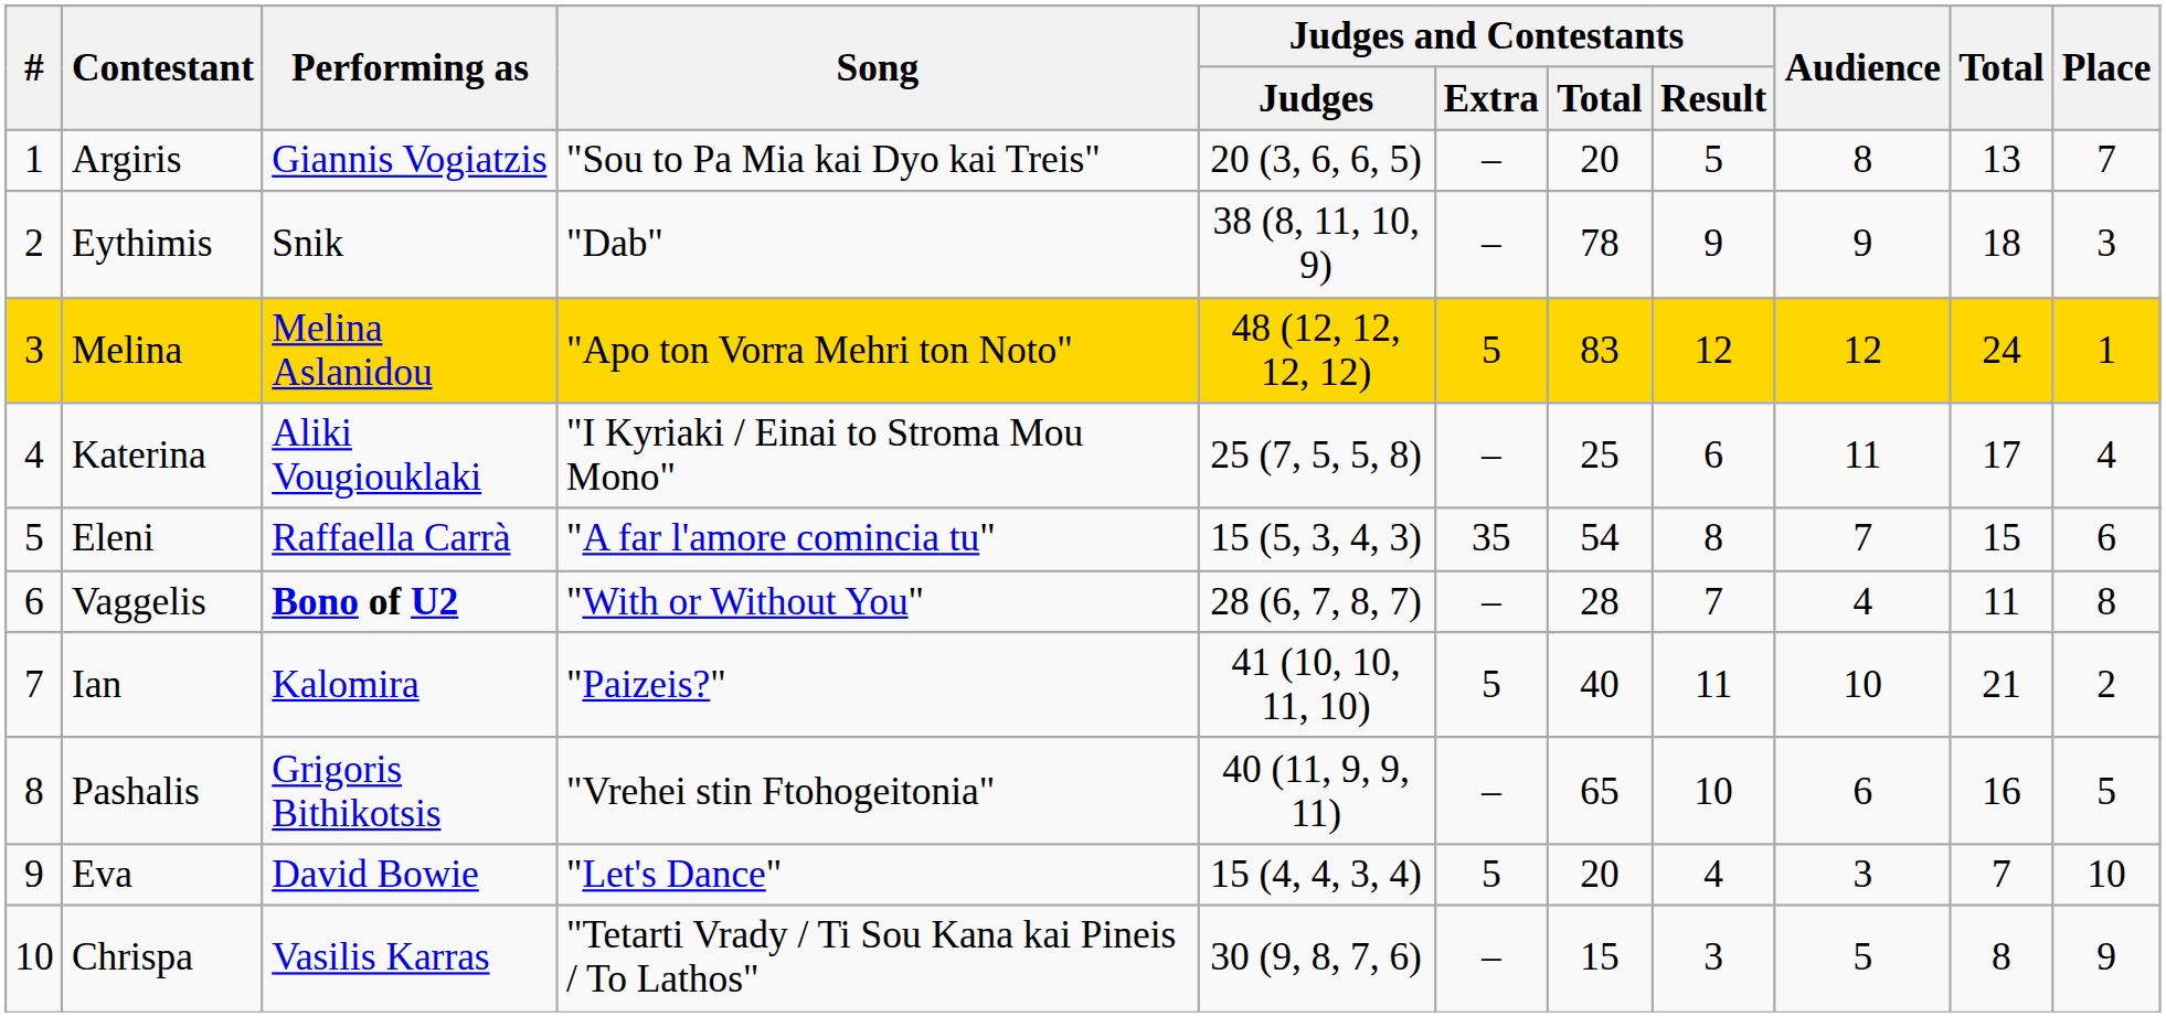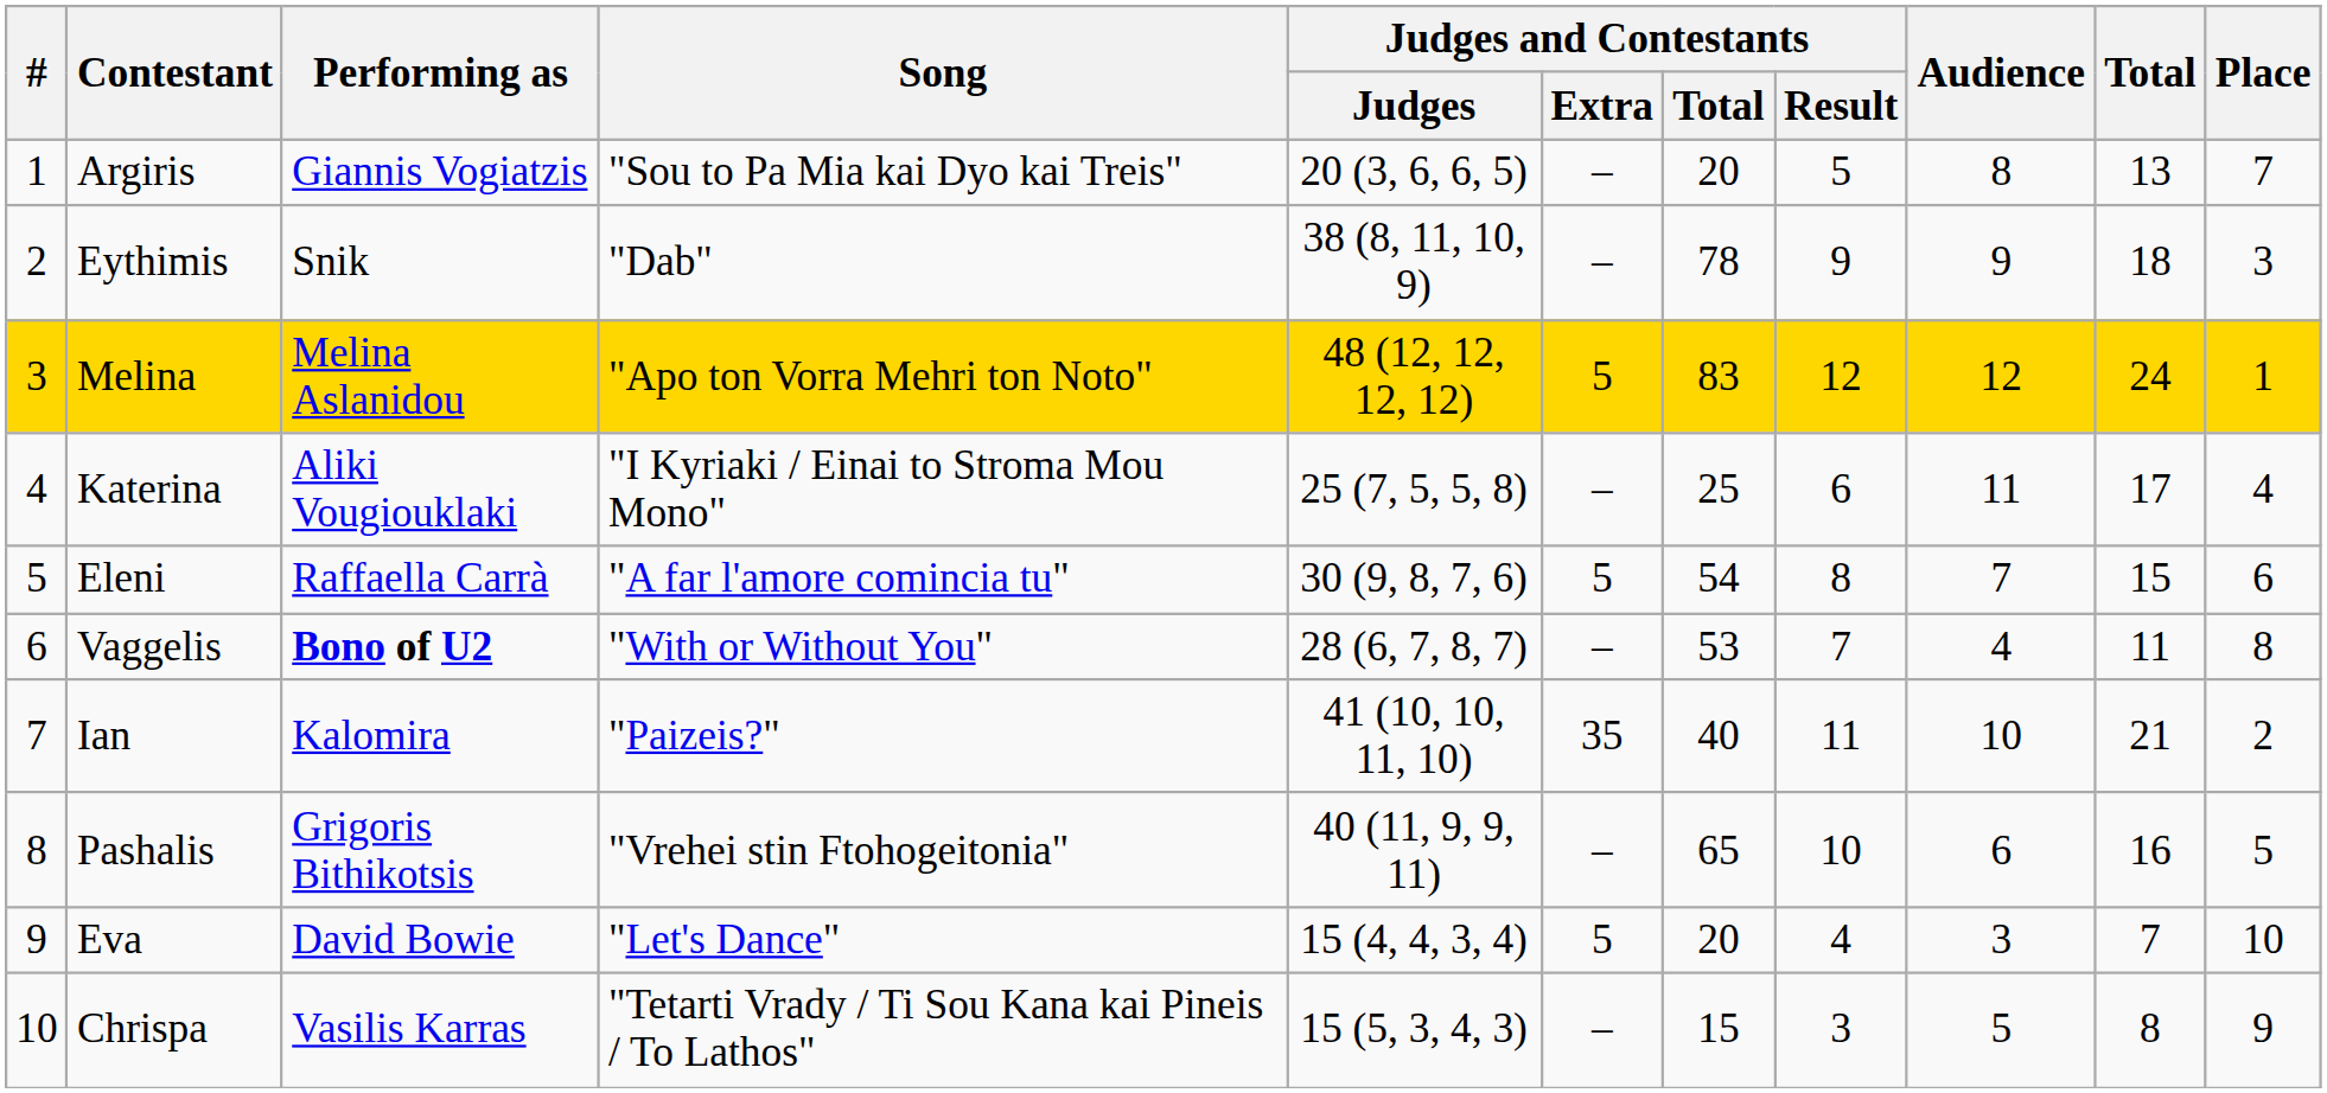 <table class="sortable wikitable" style="text-align:center;" width="100%">
 <tr>
 <th rowspan="2">#</th>
 <th rowspan="2">Contestant</th>
 <th rowspan="2">Performing as</th>
 <th rowspan="2">Song</th>
 <th colspan="4">Judges and Contestants</th>
 <th rowspan="2">Audience</th>
 <th rowspan="2">Total</th>
 <th rowspan="2">Place</th>
 </tr>
 <tr>
 <th width="11%">Judges</th>
 <th>Extra</th>
 <th>Total</th>
 <th>Result</th>
 </tr>
 <tr>
 <td>1</td>
 <td align="left">Argiris</td>
 <td align="left"><a href='#'>Giannis Vogiatzis</a></td>
 <td align="left">"Sou to Pa Mia kai Dyo kai Treis"</td>
 <td>20 (3, 6, 6, 5)</td>
 <td>–</td>
 <td>20</td>
 <td>5</td>
 <td>8</td>
 <td>13</td>
 <td>7</td>
 </tr>
 <tr>
 <td>2</td>
 <td align="left">Eythimis</td>
 <td align="left">Snik</td>
 <td align="left">"Dab"</td>
 <td>38 (8, 11, 10, 9)</td>
 <td>–</td>
 <td>78</td>
 <td>9</td>
 <td>9</td>
 <td>18</td>
 <td>3</td>
 </tr>
 <tr bgcolor="gold">
 <td>3</td>
 <td align="left">Melina</td>
 <td align="left"><a href='#'>Melina Aslanidou</a></td>
 <td align="left">"Apo ton Vorra Mehri ton Noto"</td>
 <td>48 (12, 12, 12, 12)</td>
 <td>5</td>
 <td>83</td>
 <td>12</td>
 <td>12</td>
 <td>24</td>
 <td>1</td>
 </tr>
 <tr>
 <td>4</td>
 <td align="left">Katerina</td>
 <td align="left"><a href='#'>Aliki Vougiouklaki</a></td>
 <td align="left">"I Kyriaki / Einai to Stroma Mou Mono"</td>
 <td>25 (7, 5, 5, 8)</td>
 <td>–</td>
 <td>25</td>
 <td>6</td>
 <td>11</td>
 <td>17</td>
 <td>4</td>
 </tr>
 <tr>
 <td>5</td>
 <td align="left">Eleni</td>
 <td align="left"><a href='#'>Raffaella Carrà</a></td>
 <td align="left">"<a href='#'>A far l'amore comincia tu</a>"</td>
-<td>15 (5, 3, 4, 3)</td>
-<td>35</td>
+<td>30 (9, 8, 7, 6)</td>
+<td>5</td>
 <td>54</td>
 <td>8</td>
 <td>7</td>
 <td>15</td>
 <td>6</td>
 </tr>
 <tr>
 <td>6</td>
 <td align="left">Vaggelis</td>
 <td align="left"><strong><a href='#'>Bono</a> of <a href='#'>U2</a></strong></td>
 <td align="left">"<a href='#'>With or Without You</a>"</td>
 <td>28 (6, 7, 8, 7)</td>
 <td>–</td>
-<td>28</td>
+<td>53</td>
 <td>7</td>
 <td>4</td>
 <td>11</td>
 <td>8</td>
 </tr>
 <tr>
 <td>7</td>
 <td align="left">Ian</td>
 <td align="left"><a href='#'>Kalomira</a></td>
 <td align="left">"<a href='#'>Paizeis?</a>"</td>
 <td>41 (10, 10, 11, 10)</td>
-<td>5</td>
+<td>35</td>
 <td>40</td>
 <td>11</td>
 <td>10</td>
 <td>21</td>
 <td>2</td>
 </tr>
 <tr>
 <td>8</td>
 <td align="left">Pashalis</td>
 <td align="left"><a href='#'>Grigoris Bithikotsis</a></td>
 <td align="left">"Vrehei stin Ftohogeitonia"</td>
 <td>40 (11, 9, 9, 11)</td>
 <td>–</td>
 <td>65</td>
 <td>10</td>
 <td>6</td>
 <td>16</td>
 <td>5</td>
 </tr>
 <tr>
 <td>9</td>
 <td align="left">Eva</td>
 <td align="left"><a href='#'>David Bowie</a></td>
 <td align="left">"<a href='#'>Let's Dance</a>"</td>
 <td>15 (4, 4, 3, 4)</td>
 <td>5</td>
 <td>20</td>
 <td>4</td>
 <td>3</td>
 <td>7</td>
 <td>10</td>
 </tr>
 <tr>
 <td>10</td>
 <td align="left">Chrispa</td>
 <td align="left"><a href='#'>Vasilis Karras</a></td>
 <td align="left">"Tetarti Vrady / Ti Sou Kana kai Pineis / To Lathos"</td>
-<td>30 (9, 8, 7, 6)</td>
+<td>15 (5, 3, 4, 3)</td>
 <td>–</td>
 <td>15</td>
 <td>3</td>
 <td>5</td>
 <td>8</td>
 <td>9</td>
 </tr>
 </table>
